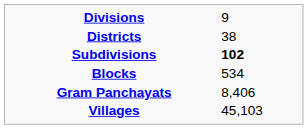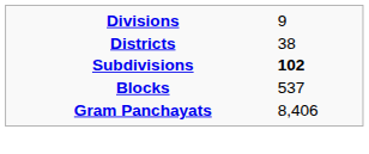 <table class="infobox" style="width:22em; float:RIGHT">
 <tr>
 <th><a href='#'>Divisions</a></th>
 <td>9</td>
 </tr>
 <tr>
 <th><a href='#'>Districts</a></th>
 <td>38</td>
 </tr>
 <tr>
 <th><a href='#'>Subdivisions</a></th>
 <td><strong>102</strong></td>
 </tr>
 <tr>
 <th><a href='#'>Blocks</a></th>
-<td>534</td>
+<td>537</td>
 </tr>
 <tr>
 <th><a href='#'>Gram Panchayats</a></th>
 <td>8,406</td>
 </tr>
-<tr>
-<th><a href='#'>Villages</a></th>
-<td>45,103</td>
-</tr>
 </table>
